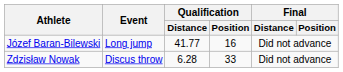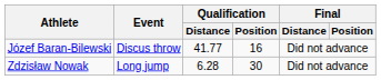 <table class=wikitable style="font-size:90%">
 <tr>
 <th rowspan="2">Athlete</th>
 <th rowspan="2">Event</th>
 <th colspan="2">Qualification</th>
 <th colspan="2">Final</th>
 </tr>
 <tr style="font-size:95%">
 <th>Distance</th>
 <th>Position</th>
 <th>Distance</th>
 <th>Position</th>
 </tr>
 <tr align=center>
 <td align=left><a href='#'>Józef Baran-Bilewski</a></td>
-<td align=left><a href='#'>Long jump</a></td>
+<td align=left><a href='#'>Discus throw</a></td>
 <td>41.77</td>
 <td>16</td>
 <td colspan=2>Did not advance</td>
 </tr>
 <tr align=center>
 <td align=left><a href='#'>Zdzisław Nowak</a></td>
-<td align=left><a href='#'>Discus throw</a></td>
+<td align=left><a href='#'>Long jump</a></td>
 <td>6.28</td>
-<td>33</td>
+<td>30</td>
 <td colspan=2>Did not advance</td>
 </tr>
 </table>
